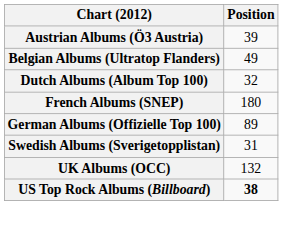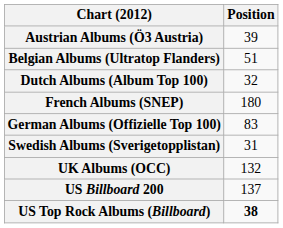 <table class="wikitable sortable plainrowheaders" style="text-align:center">
 <tr>
 <th scope="col">Chart (2012)</th>
 <th scope="col">Position</th>
 </tr>
 <tr>
 <th scope="row">Austrian Albums (Ö3 Austria)</th>
 <td>39</td>
 </tr>
 <tr>
 <th scope="row">Belgian Albums (Ultratop Flanders)</th>
-<td>49</td>
+<td>51</td>
 </tr>
 <tr>
 <th scope="row">Dutch Albums (Album Top 100)</th>
 <td>32</td>
 </tr>
 <tr>
 <th scope="row">French Albums (SNEP)</th>
 <td>180</td>
 </tr>
 <tr>
 <th scope="row">German Albums (Offizielle Top 100)</th>
-<td>89</td>
+<td>83</td>
 </tr>
 <tr>
 <th scope="row">Swedish Albums (Sverigetopplistan)</th>
 <td>31</td>
 </tr>
 <tr>
 <th scope="row">UK Albums (OCC)</th>
 <td>132</td>
 </tr>
 <tr>
+<th scope="row">US <em>Billboard</em> 200</th>
+<td>137</td>
+</tr>
+<tr>
 <th scope="row">US Top Rock Albums (<em>Billboard</em>)</th>
 <td><strong>38</strong></td>
 </tr>
 </table>
